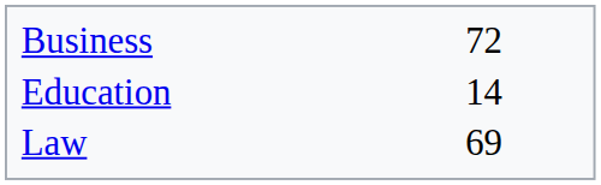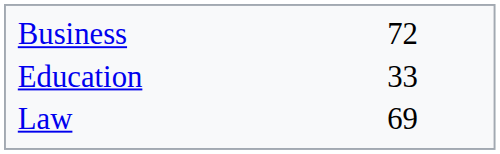 <table class="floatright" style="width: 16em; background-color:#f8f9fa; border: 1px solid #a2a9b1; color:black; padding:0.2em;">
 <tr>
 <td><a href='#'>Business</a></td>
 <td>72</td>
 </tr>
 <tr>
 <td><a href='#'>Education</a></td>
-<td>14</td>
+<td>33</td>
 </tr>
 <tr>
 <td><a href='#'>Law</a></td>
 <td>69</td>
 </tr>
 </table>
